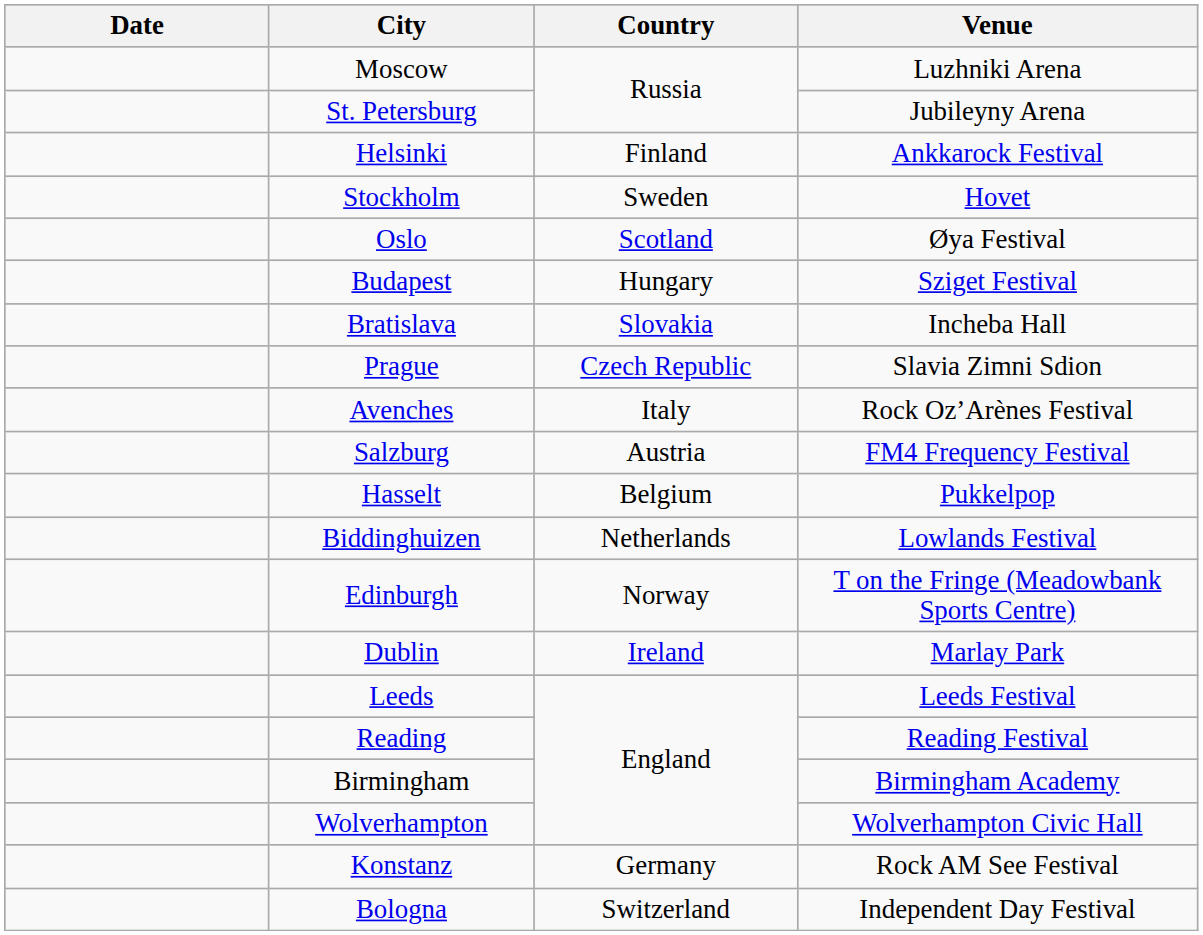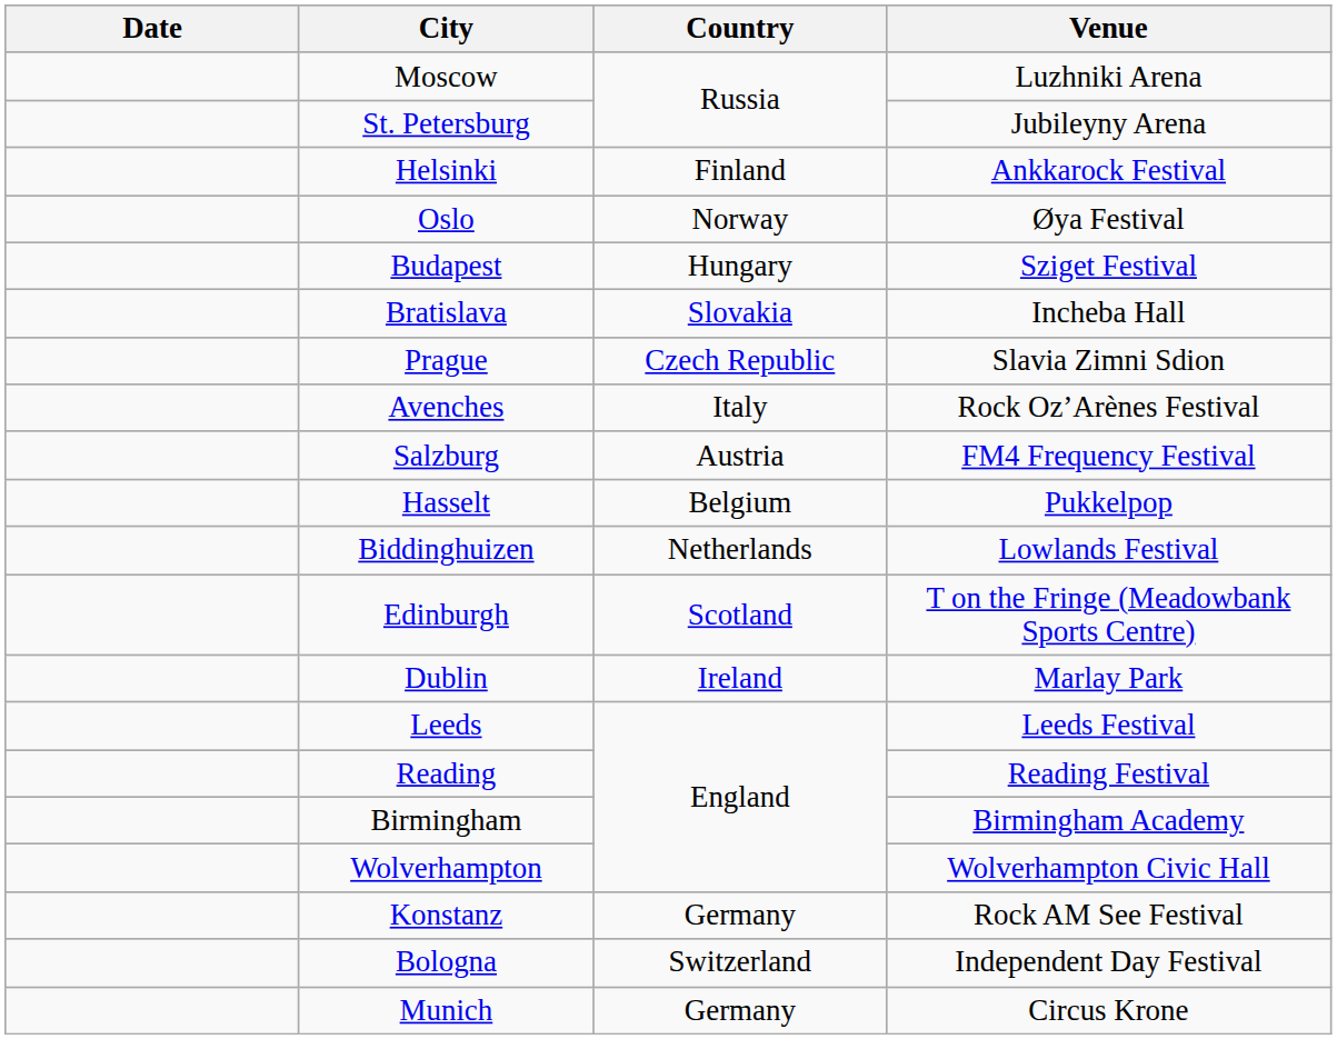 <table class="wikitable" style="text-align:center;">
 <tr>
 <th width="150">Date</th>
 <th width="150">City</th>
 <th width="150">Country</th>
 <th width="230">Venue</th>
 </tr>
 <tr>
 <td></td>
 <td>Moscow</td>
 <td rowspan="2">Russia</td>
 <td>Luzhniki Arena</td>
 </tr>
 <tr>
 <td></td>
 <td><a href='#'>St. Petersburg</a></td>
 <td>Jubileyny Arena</td>
 </tr>
 <tr>
 <td></td>
 <td><a href='#'>Helsinki</a></td>
 <td>Finland</td>
 <td><a href='#'>Ankkarock Festival</a></td>
 </tr>
 <tr>
 <td></td>
-<td><a href='#'>Stockholm</a></td>
-<td>Sweden</td>
-<td><a href='#'>Hovet</a></td>
-</tr>
-<tr>
-<td></td>
 <td><a href='#'>Oslo</a></td>
-<td><a href='#'>Scotland</a></td>
+<td>Norway</td>
 <td>Øya Festival</td>
 </tr>
 <tr>
 <td></td>
 <td><a href='#'>Budapest</a></td>
 <td>Hungary</td>
 <td><a href='#'>Sziget Festival</a></td>
 </tr>
 <tr>
 <td></td>
 <td><a href='#'>Bratislava</a></td>
 <td><a href='#'>Slovakia</a></td>
 <td>Incheba Hall</td>
 </tr>
 <tr>
 <td></td>
 <td><a href='#'>Prague</a></td>
 <td><a href='#'>Czech Republic</a></td>
 <td>Slavia Zimni Sdion</td>
 </tr>
 <tr>
 <td></td>
 <td><a href='#'>Avenches</a></td>
 <td>Italy</td>
 <td>Rock Oz’Arènes Festival</td>
 </tr>
 <tr>
 <td></td>
 <td><a href='#'>Salzburg</a></td>
 <td>Austria</td>
 <td><a href='#'>FM4 Frequency Festival</a></td>
 </tr>
 <tr>
 <td></td>
 <td><a href='#'>Hasselt</a></td>
 <td>Belgium</td>
 <td><a href='#'>Pukkelpop</a></td>
 </tr>
 <tr>
 <td></td>
 <td><a href='#'>Biddinghuizen</a></td>
 <td>Netherlands</td>
 <td><a href='#'>Lowlands Festival</a></td>
 </tr>
 <tr>
 <td></td>
 <td><a href='#'>Edinburgh</a></td>
-<td>Norway</td>
+<td><a href='#'>Scotland</a></td>
 <td><a href='#'>T on the Fringe (Meadowbank Sports Centre)</a></td>
 </tr>
 <tr>
 <td></td>
 <td><a href='#'>Dublin</a></td>
 <td><a href='#'>Ireland</a></td>
 <td><a href='#'>Marlay Park</a></td>
 </tr>
 <tr>
 <td></td>
 <td><a href='#'>Leeds</a></td>
 <td rowspan="4">England</td>
 <td><a href='#'>Leeds Festival</a></td>
 </tr>
 <tr>
 <td></td>
 <td><a href='#'>Reading</a></td>
 <td><a href='#'>Reading Festival</a></td>
 </tr>
 <tr>
 <td></td>
 <td>Birmingham</td>
 <td><a href='#'>Birmingham Academy</a></td>
 </tr>
 <tr>
 <td></td>
 <td><a href='#'>Wolverhampton</a></td>
 <td><a href='#'>Wolverhampton Civic Hall</a></td>
 </tr>
 <tr>
 <td></td>
 <td><a href='#'>Konstanz</a></td>
 <td>Germany</td>
 <td>Rock AM See Festival</td>
 </tr>
 <tr>
 <td></td>
 <td><a href='#'>Bologna</a></td>
 <td>Switzerland</td>
 <td>Independent Day Festival</td>
 </tr>
+<tr>
+<td></td>
+<td><a href='#'>Munich</a></td>
+<td>Germany</td>
+<td>Circus Krone</td>
+</tr>
 </table>
